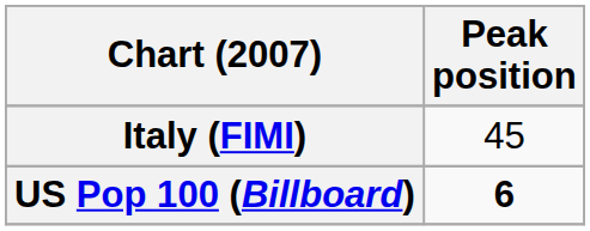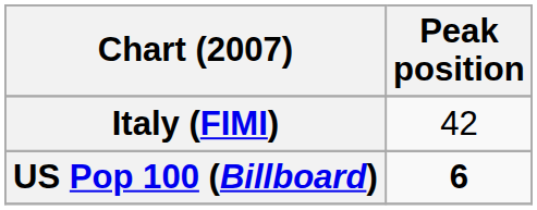 <table class="wikitable sortable plainrowheaders" style="text-align:center;">
 <tr>
 <th scope="col">Chart (2007)</th>
 <th scope="col">Peak<br>position</th>
 </tr>
 <tr>
 </tr>
 <tr>
 </tr>
 <tr>
 </tr>
 <tr>
 <th scope="row">Italy (<a href='#'>FIMI</a>)</th>
-<td align="center">45</td>
+<td align="center">42</td>
 </tr>
 <tr>
 </tr>
 <tr>
 </tr>
 <tr>
 </tr>
 <tr>
 <th scope="row">US <a href='#'>Pop 100</a> (<a href='#'><em>Billboard</em></a>)</th>
 <td align="center"><strong>6</strong></td>
 </tr>
 <tr>
 </tr>
 </table>
